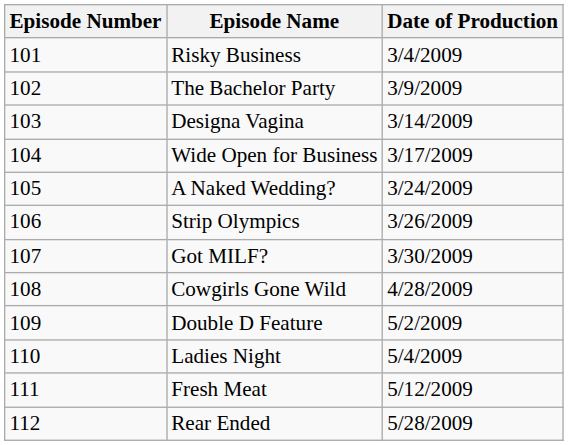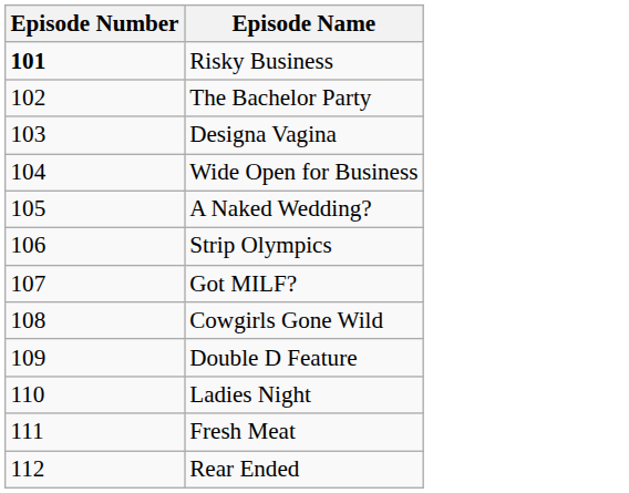 <table class="wikitable">
 <tr>
 <th>Episode Number</th>
 <th>Episode Name</th>
-<th>Date of Production</th>
 </tr>
 <tr>
-<td>101</td>
+<td><strong>101</strong></td>
 <td>Risky Business</td>
-<td>3/4/2009</td>
 </tr>
 <tr>
 <td>102</td>
 <td>The Bachelor Party</td>
-<td>3/9/2009</td>
 </tr>
 <tr>
 <td>103</td>
 <td>Designa Vagina</td>
-<td>3/14/2009</td>
 </tr>
 <tr>
 <td>104</td>
 <td>Wide Open for Business</td>
-<td>3/17/2009</td>
 </tr>
 <tr>
 <td>105</td>
 <td>A Naked Wedding?</td>
-<td>3/24/2009</td>
 </tr>
 <tr>
 <td>106</td>
 <td>Strip Olympics</td>
-<td>3/26/2009</td>
 </tr>
 <tr>
 <td>107</td>
 <td>Got MILF?</td>
-<td>3/30/2009</td>
 </tr>
 <tr>
 <td>108</td>
 <td>Cowgirls Gone Wild</td>
-<td>4/28/2009</td>
 </tr>
 <tr>
 <td>109</td>
 <td>Double D Feature</td>
-<td>5/2/2009</td>
 </tr>
 <tr>
 <td>110</td>
 <td>Ladies Night</td>
-<td>5/4/2009</td>
 </tr>
 <tr>
 <td>111</td>
 <td>Fresh Meat</td>
-<td>5/12/2009</td>
 </tr>
 <tr>
 <td>112</td>
 <td>Rear Ended</td>
-<td>5/28/2009</td>
 </tr>
 </table>
